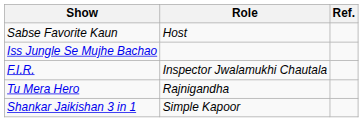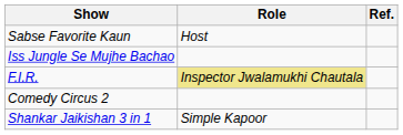 <table class="wikitable">
 <tr>
 <th>Show</th>
 <th>Role</th>
 <th>Ref.</th>
 </tr>
 <tr>
 <td><em>Sabse Favorite Kaun</em></td>
 <td><em>Host</em></td>
 <td></td>
 </tr>
 <tr>
 <td><em><a href='#'>Iss Jungle Se Mujhe Bachao</a></em></td>
 <td></td>
 <td></td>
 </tr>
 <tr>
 <td><em><a href='#'>F.I.R.</a></em></td>
-<td><em>Inspector Jwalamukhi Chautala</em></td>
+<td style="background: khaki;"><em>Inspector Jwalamukhi Chautala</em></td>
 <td></td>
 </tr>
 <tr>
-<td><em><a href='#'>Tu Mera Hero</a></em></td>
-<td><em>Rajnigandha</em></td>
+<td><em>Comedy Circus 2</em></td>
+<td></td>
 <td></td>
 </tr>
 <tr>
 <td><em><a href='#'>Shankar Jaikishan 3 in 1</a></em></td>
 <td><em>Simple Kapoor</em></td>
 <td></td>
 </tr>
 </table>
